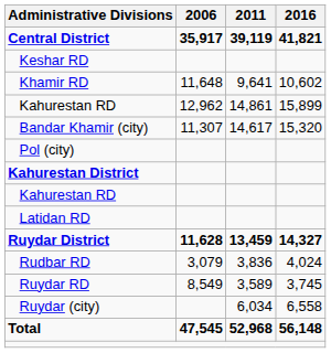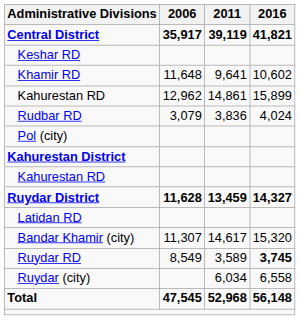 <table class="wikitable">
 <tr>
 <th>Administrative Divisions</th>
 <th>2006</th>
 <th>2011</th>
 <th>2016</th>
 </tr>
 <tr>
 <td><strong><a href='#'>Central District</a></strong></td>
 <td style="text-align: right;"><strong>35,917</strong></td>
 <td style="text-align: right;"><strong>39,119</strong></td>
 <td style="text-align: right;"><strong>41,821</strong></td>
 </tr>
 <tr>
 <td style="padding-left: 1em;"><a href='#'>Keshar RD</a></td>
 <td style="text-align: right;"></td>
 <td style="text-align: right;"></td>
 <td style="text-align: right;"></td>
 </tr>
 <tr>
 <td style="padding-left: 1em;"><a href='#'>Khamir RD</a></td>
 <td style="text-align: right;">11,648</td>
 <td style="text-align: right;">9,641</td>
 <td style="text-align: right;">10,602</td>
 </tr>
 <tr>
 <td style="padding-left: 1em;">Kahurestan RD</td>
 <td style="text-align: right;">12,962</td>
 <td style="text-align: right;">14,861</td>
 <td style="text-align: right;">15,899</td>
 </tr>
 <tr>
-<td style="padding-left: 1em;"><a href='#'>Bandar Khamir</a> (city)</td>
-<td style="text-align: right;">11,307</td>
-<td style="text-align: right;">14,617</td>
-<td style="text-align: right;">15,320</td>
+<td style="padding-left: 1em;"><a href='#'>Rudbar RD</a></td>
+<td style="text-align: right;">3,079</td>
+<td style="text-align: right;">3,836</td>
+<td style="text-align: right;">4,024</td>
 </tr>
 <tr>
 <td style="padding-left: 1em;"><a href='#'>Pol</a> (city)</td>
 <td style="text-align: right;"></td>
 <td style="text-align: right;"></td>
 <td style="text-align: right;"></td>
 </tr>
 <tr>
 <td><strong><a href='#'>Kahurestan District</a></strong></td>
 <td style="text-align: right;"></td>
 <td style="text-align: right;"></td>
 <td style="text-align: right;"></td>
 </tr>
 <tr>
 <td style="padding-left: 1em;"><a href='#'>Kahurestan RD</a></td>
 <td style="text-align: right;"></td>
 <td style="text-align: right;"></td>
 <td style="text-align: right;"></td>
 </tr>
 <tr>
+<td><strong><a href='#'>Ruydar District</a></strong></td>
+<td style="text-align: right;"><strong>11,628</strong></td>
+<td style="text-align: right;"><strong>13,459</strong></td>
+<td style="text-align: right;"><strong>14,327</strong></td>
+</tr>
+<tr>
 <td style="padding-left: 1em;"><a href='#'>Latidan RD</a></td>
 <td style="text-align: right;"></td>
 <td style="text-align: right;"></td>
 <td style="text-align: right;"></td>
 </tr>
 <tr>
-<td><strong><a href='#'>Ruydar District</a></strong></td>
-<td style="text-align: right;"><strong>11,628</strong></td>
-<td style="text-align: right;"><strong>13,459</strong></td>
-<td style="text-align: right;"><strong>14,327</strong></td>
-</tr>
-<tr>
-<td style="padding-left: 1em;"><a href='#'>Rudbar RD</a></td>
-<td style="text-align: right;">3,079</td>
-<td style="text-align: right;">3,836</td>
-<td style="text-align: right;">4,024</td>
+<td style="padding-left: 1em;"><a href='#'>Bandar Khamir</a> (city)</td>
+<td style="text-align: right;">11,307</td>
+<td style="text-align: right;">14,617</td>
+<td style="text-align: right;">15,320</td>
 </tr>
 <tr>
 <td style="padding-left: 1em;"><a href='#'>Ruydar RD</a></td>
 <td style="text-align: right;">8,549</td>
 <td style="text-align: right;">3,589</td>
-<td style="text-align: right;">3,745</td>
+<td style="text-align: right;"><strong>3,745</strong></td>
 </tr>
 <tr>
 <td style="padding-left: 1em;"><a href='#'>Ruydar</a> (city)</td>
 <td style="text-align: right;"></td>
 <td style="text-align: right;">6,034</td>
 <td style="text-align: right;">6,558</td>
 </tr>
 <tr>
 <td><strong>Total</strong></td>
 <td style="text-align: right;"><strong>47,545</strong></td>
 <td style="text-align: right;"><strong>52,968</strong></td>
 <td style="text-align: right;"><strong>56,148</strong></td>
 </tr>
 <tr>
 <td colspan=4></td>
 </tr>
 </table>
